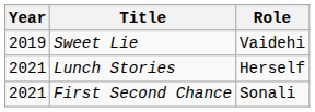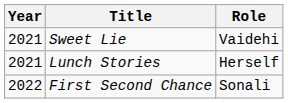 <table class="wikitable">
 <tr>
 <th>Year</th>
 <th>Title</th>
 <th>Role</th>
 </tr>
 <tr>
-<td>2019</td>
+<td>2021</td>
 <td><em>Sweet Lie</em></td>
 <td>Vaidehi</td>
 </tr>
 <tr>
 <td>2021</td>
 <td><em>Lunch Stories</em></td>
 <td>Herself</td>
 </tr>
 <tr>
-<td>2021</td>
+<td>2022</td>
 <td><em>First Second Chance</em></td>
 <td>Sonali</td>
 </tr>
 </table>
